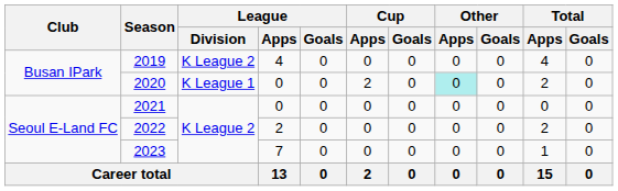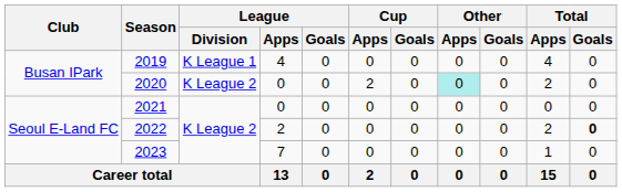 <table class="wikitable" style="text-align: center">
 <tr>
 <th rowspan="2">Club</th>
 <th rowspan="2">Season</th>
 <th colspan="3">League</th>
 <th colspan="2">Cup</th>
 <th colspan="2">Other</th>
 <th colspan="2">Total</th>
 </tr>
 <tr>
 <th>Division</th>
 <th>Apps</th>
 <th>Goals</th>
 <th>Apps</th>
 <th>Goals</th>
 <th>Apps</th>
 <th>Goals</th>
 <th>Apps</th>
 <th>Goals</th>
 </tr>
 <tr>
 <td rowspan="2"><a href='#'>Busan IPark</a></td>
 <td><a href='#'>2019</a></td>
-<td rowspan="1"><a href='#'>K League 2</a></td>
+<td><a href='#'>K League 1</a></td>
 <td>4</td>
 <td>0</td>
 <td>0</td>
 <td>0</td>
 <td>0</td>
 <td>0</td>
 <td>4</td>
 <td>0</td>
 </tr>
 <tr>
 <td><a href='#'>2020</a></td>
-<td><a href='#'>K League 1</a></td>
+<td rowspan="1"><a href='#'>K League 2</a></td>
 <td>0</td>
 <td>0</td>
 <td>2</td>
 <td>0</td>
 <td style="background: paleturquoise;">0</td>
 <td>0</td>
 <td>2</td>
 <td>0</td>
 </tr>
 <tr>
 <td rowspan="3"><a href='#'>Seoul E-Land FC</a></td>
 <td><a href='#'>2021</a></td>
 <td rowspan="3"><a href='#'>K League 2</a></td>
 <td>0</td>
 <td>0</td>
 <td>0</td>
 <td>0</td>
 <td>0</td>
 <td>0</td>
 <td>0</td>
 <td>0</td>
 </tr>
 <tr>
 <td><a href='#'>2022</a></td>
 <td>2</td>
 <td>0</td>
 <td>0</td>
 <td>0</td>
 <td>0</td>
 <td>0</td>
 <td>2</td>
-<td>0</td>
+<td><strong>0</strong></td>
 </tr>
 <tr>
 <td><a href='#'>2023</a></td>
 <td>7</td>
 <td>0</td>
 <td>0</td>
 <td>0</td>
 <td>0</td>
 <td>0</td>
 <td>1</td>
 <td>0</td>
 </tr>
 <tr>
 <th colspan=3>Career total</th>
 <th>13</th>
 <th>0</th>
 <th>2</th>
 <th>0</th>
 <th>0</th>
 <th>0</th>
 <th>15</th>
 <th>0</th>
 </tr>
 </table>
